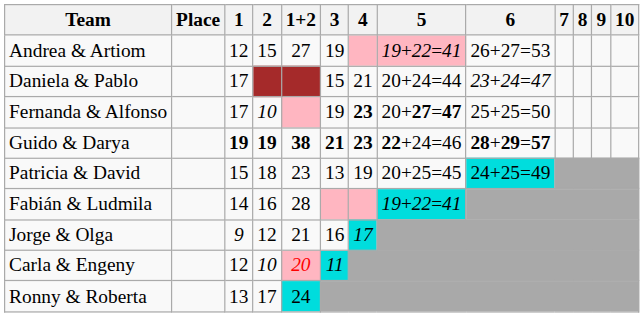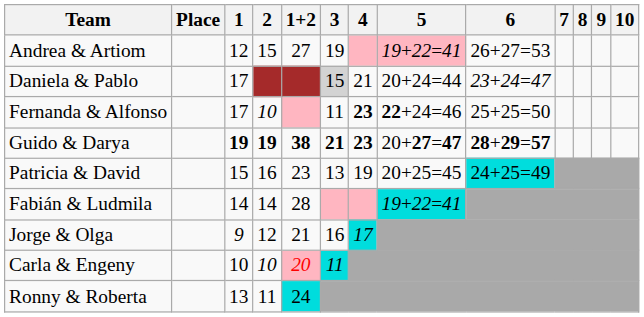 <table class="wikitable" align="center">
 <tr>
 <th>Team</th>
 <th>Place</th>
 <th>1</th>
 <th>2</th>
 <th>1+2</th>
 <th>3</th>
 <th>4</th>
 <th>5</th>
 <th>6</th>
 <th>7</th>
 <th>8</th>
 <th>9</th>
 <th>10</th>
 </tr>
 <tr>
 <td>Andrea & Artiom</td>
 <td align=center></td>
 <td align=center>12</td>
 <td align=center>15</td>
 <td align=center>27</td>
 <td align=center>19</td>
 <td bgcolor="lightpink"></td>
 <td bgcolor="lightpink"><span><em>19</em></span>+<span><em>22</em></span>=<span><em>41</em></span></td>
 <td align=center>26+27=53</td>
 <td align=center></td>
 <td align=center></td>
 <td align=center></td>
 <td align=center></td>
 </tr>
 <tr>
 <td>Daniela & Pablo</td>
 <td align=center></td>
 <td align=center>17</td>
 <td bgcolor="brown"></td>
 <td bgcolor="brown"></td>
-<td align=center>15</td>
+<td align=center style="background: lightgrey;">15</td>
 <td align=center>21</td>
 <td align=center>20+24=44</td>
 <td align=center><span><em>23</em></span>+<span><em>24</em></span>=<span><em>47</em></span></td>
 <td align=center></td>
 <td align=center></td>
 <td align=center></td>
 <td align=center></td>
 </tr>
 <tr>
 <td>Fernanda & Alfonso</td>
 <td align=center></td>
 <td align=center>17</td>
 <td align=center><span> <em>10</em></span></td>
 <td bgcolor="lightpink"></td>
-<td align=center>19</td>
+<td align=center>11</td>
 <td align=center><span><strong>23</strong></span></td>
-<td align=center>20+<span><strong>27</strong></span>=<span><strong>47</strong></span></td>
+<td align=center><span><strong>22</strong></span>+24=46</td>
 <td align=center>25+25=50</td>
 <td align=center></td>
 <td align=center></td>
 <td align=center></td>
 <td align=center></td>
 </tr>
 <tr>
 <td>Guido & Darya</td>
 <td align=center></td>
 <td align=center><span><strong>19</strong></span></td>
 <td align=center><span><strong>19</strong></span></td>
 <td align=center><span><strong>38</strong></span></td>
 <td align=center><span><strong>21</strong></span></td>
 <td align=center><span><strong>23</strong></span></td>
-<td align=center><span><strong>22</strong></span>+24=46</td>
+<td align=center>20+<span><strong>27</strong></span>=<span><strong>47</strong></span></td>
 <td align=center><span><strong>28</strong></span>+<span><strong>29</strong></span>=<span><strong>57</strong></span></td>
 <td align=center></td>
 <td align=center></td>
 <td align=center></td>
 <td align=center></td>
 </tr>
 <tr>
 <td>Patricia & David</td>
 <td align=center></td>
 <td align=center>15</td>
-<td align=center>18</td>
+<td align=center>16</td>
 <td align=center>23</td>
 <td align=center>13</td>
 <td align=center>19</td>
 <td align=center>20+25=45</td>
 <td bgcolor="#00DDDD" align=center>24+25=49</td>
 <td colspan=8 bgcolor="darkgray"></td>
 </tr>
 <tr>
 <td>Fabián & Ludmila</td>
 <td align=center></td>
 <td align=center>14</td>
-<td align=center>16</td>
+<td align=center>14</td>
 <td align=center>28</td>
 <td bgcolor="lightpink"></td>
 <td bgcolor="lightpink"></td>
 <td bgcolor="#00DDDD" align=center><span><em>19</em></span>+<span><em>22</em></span>=<span><em>41</em></span></td>
 <td colspan=8 bgcolor="darkgray"></td>
 </tr>
 <tr>
 <td>Jorge & Olga</td>
 <td align=center></td>
 <td align=center><span> <em>9</em></span></td>
 <td align=center>12</td>
 <td align=center>21</td>
 <td align=center>16</td>
 <td bgcolor="#00DDDD" align=center><span> <em>17</em></span></td>
 <td colspan=8 bgcolor="darkgray"></td>
 </tr>
 <tr>
 <td>Carla & Engeny</td>
 <td align=center></td>
-<td align=center>12</td>
+<td align=center>10</td>
 <td align=center><span><em>10</em></span></td>
 <td style="background:lightpink; text-align:center; color:red;"><em>20</em></td>
 <td bgcolor="#00DDDD" align=center><span><em>11</em></span></td>
 <td colspan=8 bgcolor="darkgray"></td>
 </tr>
 <tr>
 <td>Ronny & Roberta</td>
 <td align=center></td>
 <td align=center>13</td>
-<td align=center>17</td>
+<td align=center>11</td>
 <td bgcolor="#00DDDD" align=center>24</td>
 <td colspan=8 bgcolor="darkgray"></td>
 </tr>
 </table>
